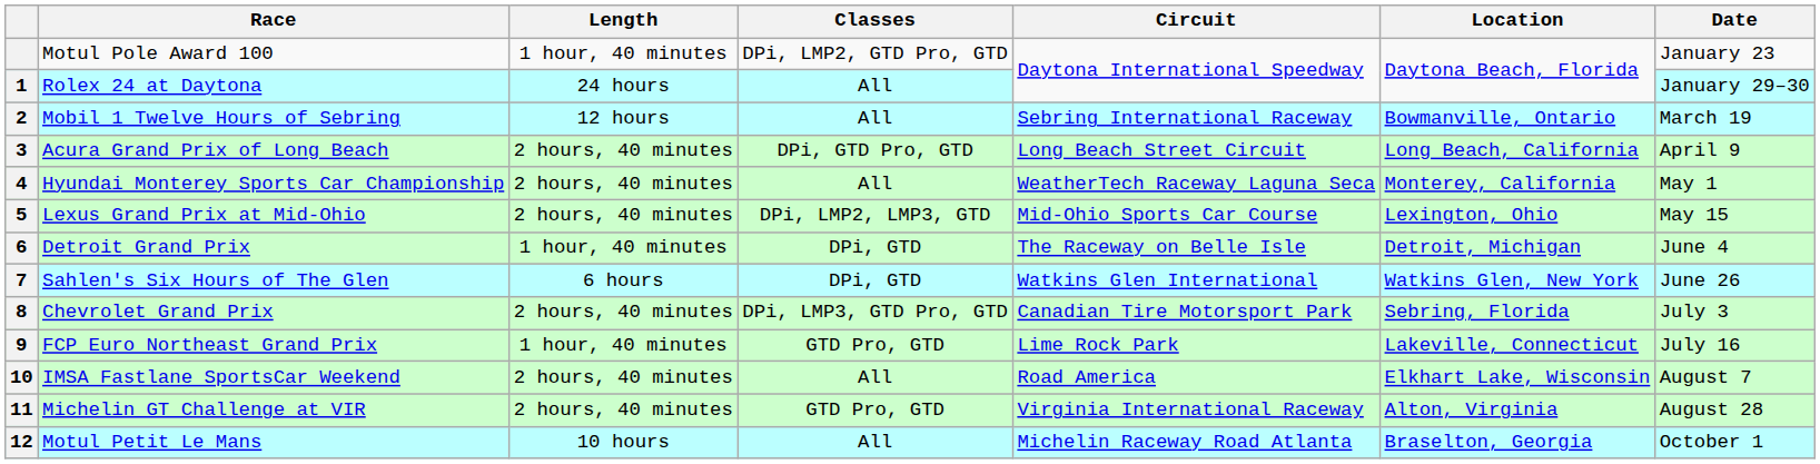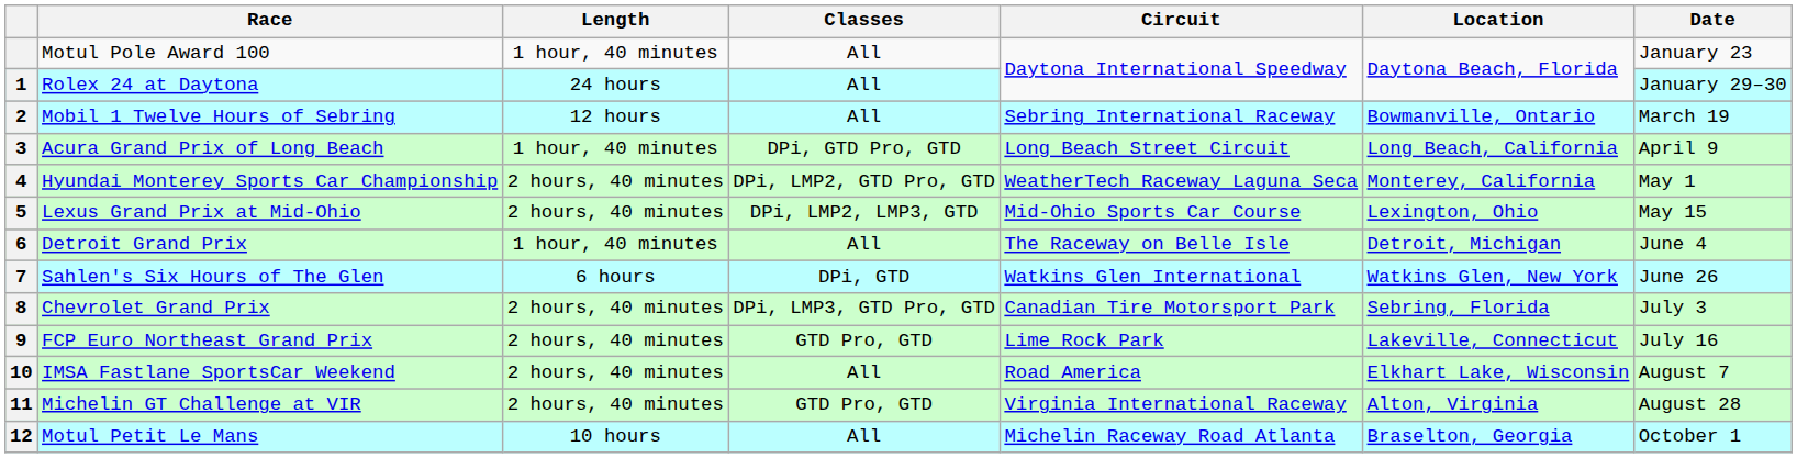 <table class="wikitable" style="font-size: 90%;">
 <tr>
 <th></th>
 <th>Race</th>
 <th>Length</th>
 <th>Classes</th>
 <th>Circuit</th>
 <th>Location</th>
 <th>Date</th>
 </tr>
 <tr>
 <th></th>
 <td>Motul Pole Award 100</td>
 <td align=center>1 hour, 40 minutes</td>
-<td align=center>DPi, LMP2, GTD Pro, GTD</td>
+<td align=center>All</td>
 <td rowspan=2><a href='#'>Daytona International Speedway</a></td>
 <td rowspan=2><a href='#'>Daytona Beach, Florida</a></td>
 <td>January 23</td>
 </tr>
 <tr style="background:#bbffff;">
 <th>1</th>
 <td><a href='#'>Rolex 24 at Daytona</a></td>
 <td align=center>24 hours</td>
 <td align=center>All</td>
 <td>January 29–30</td>
 </tr>
 <tr style="background:#bbffff;">
 <th>2</th>
 <td><a href='#'>Mobil 1 Twelve Hours of Sebring</a></td>
 <td align=center>12 hours</td>
 <td align=center>All</td>
 <td><a href='#'>Sebring International Raceway</a></td>
 <td><a href='#'>Bowmanville, Ontario</a></td>
 <td>March 19</td>
 </tr>
 <tr style="background:#ccffcc;">
 <th>3</th>
 <td><a href='#'>Acura Grand Prix of Long Beach</a></td>
-<td align=center>2 hours, 40 minutes</td>
+<td align=center>1 hour, 40 minutes</td>
 <td align=center>DPi, GTD Pro, GTD</td>
 <td><a href='#'>Long Beach Street Circuit</a></td>
 <td><a href='#'>Long Beach, California</a></td>
 <td>April 9</td>
 </tr>
 <tr style="background:#ccffcc;">
 <th>4</th>
 <td><a href='#'>Hyundai Monterey Sports Car Championship</a></td>
 <td align=center>2 hours, 40 minutes</td>
-<td align=center>All</td>
+<td align=center>DPi, LMP2, GTD Pro, GTD</td>
 <td><a href='#'>WeatherTech Raceway Laguna Seca</a></td>
 <td><a href='#'>Monterey, California</a></td>
 <td>May 1</td>
 </tr>
 <tr style="background:#ccffcc;">
 <th>5</th>
 <td><a href='#'>Lexus Grand Prix at Mid-Ohio</a></td>
 <td align=center>2 hours, 40 minutes</td>
 <td align=center>DPi, LMP2, LMP3, GTD</td>
 <td><a href='#'>Mid-Ohio Sports Car Course</a></td>
 <td><a href='#'>Lexington, Ohio</a></td>
 <td>May 15</td>
 </tr>
 <tr style="background:#ccffcc;">
 <th>6</th>
 <td><a href='#'>Detroit Grand Prix</a></td>
 <td align=center>1 hour, 40 minutes</td>
-<td align=center>DPi, GTD</td>
+<td align=center>All</td>
 <td><a href='#'>The Raceway on Belle Isle</a></td>
 <td><a href='#'>Detroit, Michigan</a></td>
 <td>June 4</td>
 </tr>
 <tr style="background:#bbffff;">
 <th>7</th>
 <td><a href='#'>Sahlen's Six Hours of The Glen</a></td>
 <td align=center>6 hours</td>
 <td align=center>DPi, GTD</td>
 <td><a href='#'>Watkins Glen International</a></td>
 <td><a href='#'>Watkins Glen, New York</a></td>
 <td>June 26</td>
 </tr>
 <tr style="background:#ccffcc;">
 <th>8</th>
 <td><a href='#'>Chevrolet Grand Prix</a></td>
 <td align=center>2 hours, 40 minutes</td>
 <td align=center>DPi, LMP3, GTD Pro, GTD</td>
 <td><a href='#'>Canadian Tire Motorsport Park</a></td>
 <td><a href='#'>Sebring, Florida</a></td>
 <td>July 3</td>
 </tr>
 <tr style="background:#ccffcc;">
 <th>9</th>
 <td><a href='#'>FCP Euro Northeast Grand Prix</a></td>
-<td align=center>1 hour, 40 minutes</td>
+<td align=center>2 hours, 40 minutes</td>
 <td align=center>GTD Pro, GTD</td>
 <td><a href='#'>Lime Rock Park</a></td>
 <td><a href='#'>Lakeville, Connecticut</a></td>
 <td>July 16</td>
 </tr>
 <tr style="background:#ccffcc;">
 <th>10</th>
 <td><a href='#'>IMSA Fastlane SportsCar Weekend</a></td>
 <td align=center>2 hours, 40 minutes</td>
 <td align=center>All</td>
 <td><a href='#'>Road America</a></td>
 <td><a href='#'>Elkhart Lake, Wisconsin</a></td>
 <td>August 7</td>
 </tr>
 <tr style="background:#ccffcc;">
 <th>11</th>
 <td><a href='#'>Michelin GT Challenge at VIR</a></td>
 <td align=center>2 hours, 40 minutes</td>
 <td align=center>GTD Pro, GTD</td>
 <td><a href='#'>Virginia International Raceway</a></td>
 <td><a href='#'>Alton, Virginia</a></td>
 <td>August 28</td>
 </tr>
 <tr style="background:#bbffff;">
 <th>12</th>
 <td><a href='#'>Motul Petit Le Mans</a></td>
 <td align=center>10 hours</td>
 <td align=center>All</td>
 <td><a href='#'>Michelin Raceway Road Atlanta</a></td>
 <td><a href='#'>Braselton, Georgia</a></td>
 <td>October 1</td>
 </tr>
 </table>
